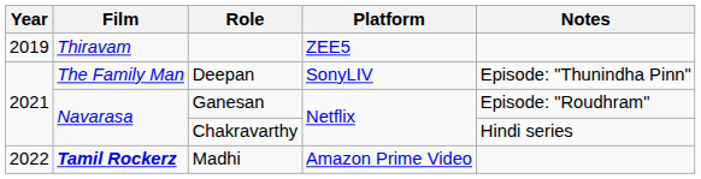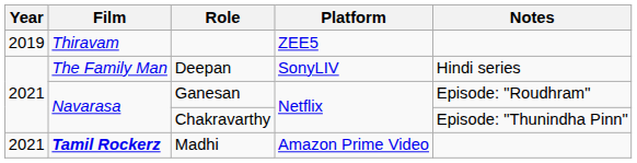 <table class="wikitable sortable">
 <tr style="background:#ccc; text-align:center;">
 <th>Year</th>
 <th>Film</th>
 <th>Role</th>
 <th>Platform</th>
 <th>Notes</th>
 </tr>
 <tr>
 <td>2019</td>
 <td><em><a href='#'>Thiravam</a></em></td>
 <td></td>
 <td><a href='#'>ZEE5</a></td>
 <td></td>
 </tr>
 <tr>
 <td rowspan="3">2021</td>
 <td><em><a href='#'>The Family Man</a></em></td>
 <td>Deepan</td>
 <td><a href='#'>SonyLIV</a></td>
-<td>Episode: "Thunindha Pinn"</td>
+<td>Hindi series</td>
 </tr>
 <tr>
 <td rowspan="2"><em><a href='#'>Navarasa</a></em></td>
 <td>Ganesan</td>
 <td rowspan="2"><a href='#'>Netflix</a></td>
 <td>Episode: "Roudhram"</td>
 </tr>
 <tr>
 <td>Chakravarthy</td>
-<td>Hindi series</td>
+<td>Episode: "Thunindha Pinn"</td>
 </tr>
 <tr>
-<td>2022</td>
+<td>2021</td>
 <td><strong><em><a href='#'>Tamil Rockerz</a></em></strong></td>
 <td>Madhi</td>
 <td><a href='#'>Amazon Prime Video</a></td>
 <td></td>
 </tr>
 </table>
